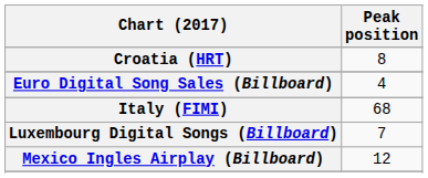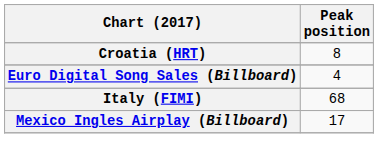 <table class="wikitable sortable plainrowheaders" style="text-align:center">
 <tr>
 <th scope="col">Chart (2017)</th>
 <th scope="col">Peak<br>position</th>
 </tr>
 <tr>
 </tr>
 <tr>
 </tr>
 <tr>
 </tr>
 <tr>
 </tr>
 <tr>
 </tr>
 <tr>
 <th scope="row">Croatia (<a href='#'>HRT</a>)</th>
 <td>8</td>
 </tr>
 <tr>
 </tr>
 <tr>
 </tr>
 <tr>
 </tr>
 <tr>
 <th scope="row"><a href='#'>Euro Digital Song Sales</a> (<em>Billboard</em>)</th>
 <td>4</td>
 </tr>
 <tr>
 </tr>
 <tr>
 </tr>
 <tr>
 </tr>
 <tr>
 </tr>
 <tr>
 </tr>
 <tr>
 </tr>
 <tr>
 </tr>
 <tr>
 <th scope="row">Italy (<a href='#'>FIMI</a>)</th>
 <td>68</td>
 </tr>
 <tr>
-<th scope="row">Luxembourg Digital Songs (<em><a href='#'>Billboard</a></em>)</th>
-<td>7</td>
-</tr>
-<tr>
 <th scope="row"><a href='#'>Mexico Ingles Airplay</a> (<em>Billboard</em>)</th>
-<td>12</td>
+<td>17</td>
 </tr>
 <tr>
 </tr>
 <tr>
 </tr>
 <tr>
 </tr>
 <tr>
 </tr>
 <tr>
 </tr>
 <tr>
 </tr>
 <tr>
 </tr>
 <tr>
 </tr>
 <tr>
 </tr>
 <tr>
 </tr>
 <tr>
 </tr>
 <tr>
 </tr>
 <tr>
 </tr>
 <tr>
 </tr>
 <tr>
 </tr>
 </table>
